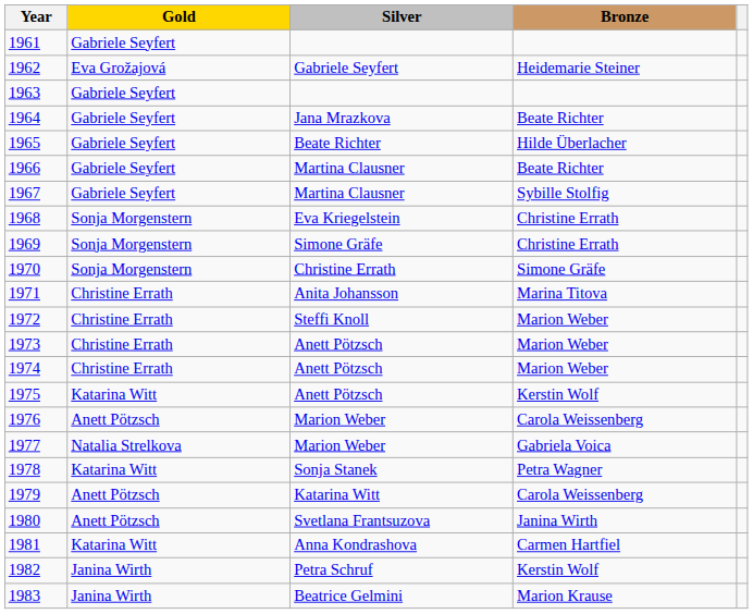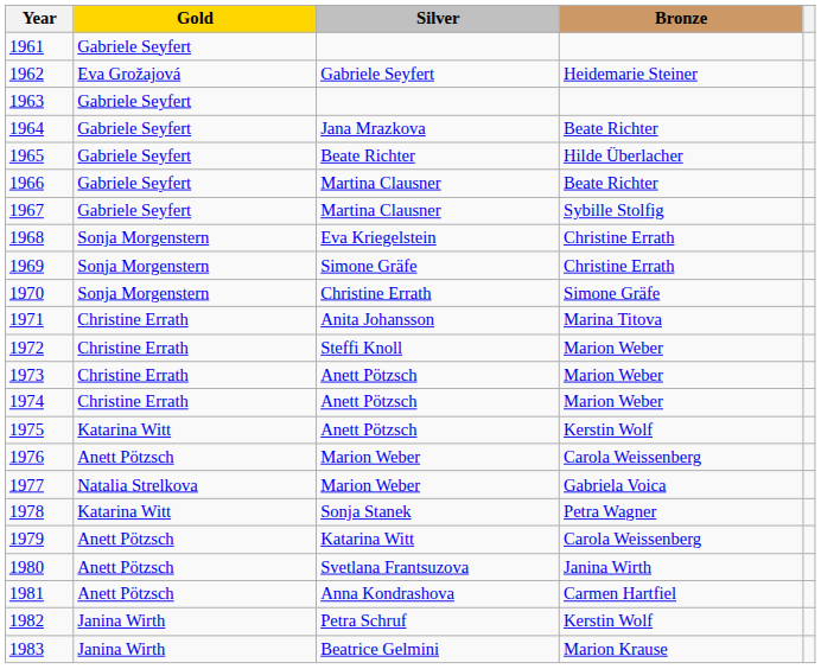 <table class="wikitable unsortable" style="text-align:left; width:85%">
 <tr>
 <th scope="col" style="text-align:center">Year</th>
 <td scope="col" style="text-align:center; width:30%; background:gold"><strong>Gold</strong></td>
 <td scope="col" style="text-align:center; width:30%; background:silver"><strong>Silver</strong></td>
 <td scope="col" style="text-align:center; width:30%; background:#c96"><strong>Bronze</strong></td>
 <th scope="col" style="text-align:center"></th>
 </tr>
 <tr>
 <td><a href='#'>1961</a></td>
 <td> <a href='#'>Gabriele Seyfert</a></td>
 <td></td>
 <td></td>
 <td></td>
 </tr>
 <tr>
 <td><a href='#'>1962</a></td>
 <td> <a href='#'>Eva Grožajová</a></td>
 <td> <a href='#'>Gabriele Seyfert</a></td>
 <td> <a href='#'>Heidemarie Steiner</a></td>
 <td></td>
 </tr>
 <tr>
 <td><a href='#'>1963</a></td>
 <td> <a href='#'>Gabriele Seyfert</a></td>
 <td></td>
 <td></td>
 <td></td>
 </tr>
 <tr>
 <td><a href='#'>1964</a></td>
 <td> <a href='#'>Gabriele Seyfert</a></td>
 <td> <a href='#'>Jana Mrazkova</a></td>
 <td> <a href='#'>Beate Richter</a></td>
 <td></td>
 </tr>
 <tr>
 <td><a href='#'>1965</a></td>
 <td> <a href='#'>Gabriele Seyfert</a></td>
 <td> <a href='#'>Beate Richter</a></td>
 <td> <a href='#'>Hilde Überlacher</a></td>
 <td></td>
 </tr>
 <tr>
 <td><a href='#'>1966</a></td>
 <td> <a href='#'>Gabriele Seyfert</a></td>
 <td> <a href='#'>Martina Clausner</a></td>
 <td> <a href='#'>Beate Richter</a></td>
 <td></td>
 </tr>
 <tr>
 <td><a href='#'>1967</a></td>
 <td> <a href='#'>Gabriele Seyfert</a></td>
 <td> <a href='#'>Martina Clausner</a></td>
 <td> <a href='#'>Sybille Stolfig</a></td>
 <td></td>
 </tr>
 <tr>
 <td><a href='#'>1968</a></td>
 <td> <a href='#'>Sonja Morgenstern</a></td>
 <td> <a href='#'>Eva Kriegelstein</a></td>
 <td> <a href='#'>Christine Errath</a></td>
 <td></td>
 </tr>
 <tr>
 <td><a href='#'>1969</a></td>
 <td> <a href='#'>Sonja Morgenstern</a></td>
 <td> <a href='#'>Simone Gräfe</a></td>
 <td> <a href='#'>Christine Errath</a></td>
 <td></td>
 </tr>
 <tr>
 <td><a href='#'>1970</a></td>
 <td> <a href='#'>Sonja Morgenstern</a></td>
 <td> <a href='#'>Christine Errath</a></td>
 <td> <a href='#'>Simone Gräfe</a></td>
 <td></td>
 </tr>
 <tr>
 <td><a href='#'>1971</a></td>
 <td> <a href='#'>Christine Errath</a></td>
 <td> <a href='#'>Anita Johansson</a></td>
 <td> <a href='#'>Marina Titova</a></td>
 <td></td>
 </tr>
 <tr>
 <td><a href='#'>1972</a></td>
 <td> <a href='#'>Christine Errath</a></td>
 <td> <a href='#'>Steffi Knoll</a></td>
 <td> <a href='#'>Marion Weber</a></td>
 <td></td>
 </tr>
 <tr>
 <td><a href='#'>1973</a></td>
 <td> <a href='#'>Christine Errath</a></td>
 <td> <a href='#'>Anett Pötzsch</a></td>
 <td> <a href='#'>Marion Weber</a></td>
 <td></td>
 </tr>
 <tr>
 <td><a href='#'>1974</a></td>
 <td> <a href='#'>Christine Errath</a></td>
 <td> <a href='#'>Anett Pötzsch</a></td>
 <td> <a href='#'>Marion Weber</a></td>
 <td></td>
 </tr>
 <tr>
 <td><a href='#'>1975</a></td>
 <td> <a href='#'>Katarina Witt</a></td>
 <td> <a href='#'>Anett Pötzsch</a></td>
 <td> <a href='#'>Kerstin Wolf</a></td>
 <td></td>
 </tr>
 <tr>
 <td><a href='#'>1976</a></td>
 <td> <a href='#'>Anett Pötzsch</a></td>
 <td> <a href='#'>Marion Weber</a></td>
 <td> <a href='#'>Carola Weissenberg</a></td>
 <td></td>
 </tr>
 <tr>
 <td><a href='#'>1977</a></td>
 <td> <a href='#'>Natalia Strelkova</a></td>
 <td> <a href='#'>Marion Weber</a></td>
 <td> <a href='#'>Gabriela Voica</a></td>
 <td></td>
 </tr>
 <tr>
 <td><a href='#'>1978</a></td>
 <td> <a href='#'>Katarina Witt</a></td>
 <td> <a href='#'>Sonja Stanek</a></td>
 <td> <a href='#'>Petra Wagner</a></td>
 <td></td>
 </tr>
 <tr>
 <td><a href='#'>1979</a></td>
 <td> <a href='#'>Anett Pötzsch</a></td>
 <td> <a href='#'>Katarina Witt</a></td>
 <td> <a href='#'>Carola Weissenberg</a></td>
 <td></td>
 </tr>
 <tr>
 <td><a href='#'>1980</a></td>
 <td> <a href='#'>Anett Pötzsch</a></td>
 <td> <a href='#'>Svetlana Frantsuzova</a></td>
 <td> <a href='#'>Janina Wirth</a></td>
 <td></td>
 </tr>
 <tr>
 <td><a href='#'>1981</a></td>
-<td> <a href='#'>Katarina Witt</a></td>
+<td> <a href='#'>Anett Pötzsch</a></td>
 <td> <a href='#'>Anna Kondrashova</a></td>
 <td> <a href='#'>Carmen Hartfiel</a></td>
 <td></td>
 </tr>
 <tr>
 <td><a href='#'>1982</a></td>
 <td> <a href='#'>Janina Wirth</a></td>
 <td> <a href='#'>Petra Schruf</a></td>
 <td> <a href='#'>Kerstin Wolf</a></td>
 <td></td>
 </tr>
 <tr>
 <td><a href='#'>1983</a></td>
 <td> <a href='#'>Janina Wirth</a></td>
 <td> <a href='#'>Beatrice Gelmini</a></td>
 <td> <a href='#'>Marion Krause</a></td>
 <td></td>
 </tr>
 </table>
